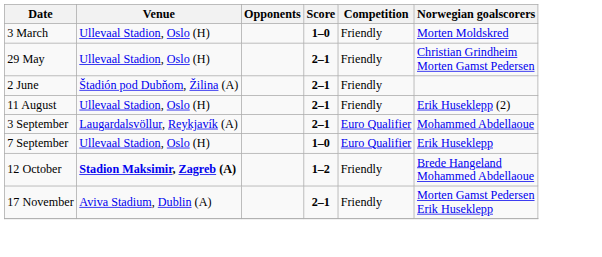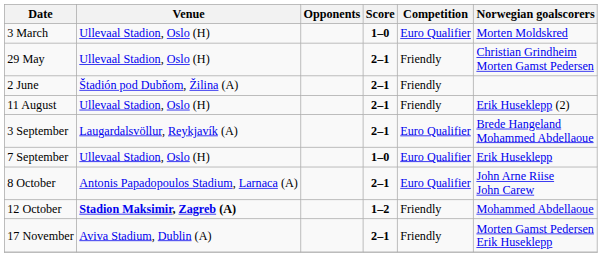 <table class="wikitable">
 <tr>
 <th>Date</th>
 <th>Venue</th>
 <th>Opponents</th>
 <th>Score</th>
 <th>Competition</th>
 <th>Norwegian goalscorers</th>
 </tr>
 <tr>
 <td>3 March</td>
 <td><a href='#'>Ullevaal Stadion</a>, <a href='#'>Oslo</a> (H)</td>
 <td></td>
 <td align=center><strong>1–0</strong><br></td>
-<td>Friendly</td>
+<td><a href='#'>Euro Qualifier</a></td>
 <td><a href='#'>Morten Moldskred</a></td>
 </tr>
 <tr>
 <td>29 May</td>
 <td><a href='#'>Ullevaal Stadion</a>, <a href='#'>Oslo</a> (H)</td>
 <td></td>
 <td align=center><strong>2–1</strong><br></td>
 <td>Friendly</td>
 <td><a href='#'>Christian Grindheim</a><br><a href='#'>Morten Gamst Pedersen</a></td>
 </tr>
 <tr>
 <td>2 June</td>
 <td><a href='#'>Štadión pod Dubňom</a>, <a href='#'>Žilina</a> (A)</td>
 <td></td>
 <td align=center><strong>2–1</strong><br></td>
 <td>Friendly</td>
 <td></td>
 </tr>
 <tr>
 <td>11 August</td>
 <td><a href='#'>Ullevaal Stadion</a>, <a href='#'>Oslo</a> (H)</td>
 <td></td>
 <td align=center><strong>2–1</strong><br></td>
 <td>Friendly</td>
 <td><a href='#'>Erik Huseklepp</a> (2)</td>
 </tr>
 <tr>
 <td>3 September</td>
 <td><a href='#'>Laugardalsvöllur</a>, <a href='#'>Reykjavík</a> (A)</td>
 <td></td>
 <td align=center><strong>2–1</strong><br></td>
 <td><a href='#'>Euro Qualifier</a></td>
-<td><a href='#'>Mohammed Abdellaoue</a></td>
+<td><a href='#'>Brede Hangeland</a><br><a href='#'>Mohammed Abdellaoue</a></td>
 </tr>
 <tr>
 <td>7 September</td>
 <td><a href='#'>Ullevaal Stadion</a>, <a href='#'>Oslo</a> (H)</td>
 <td></td>
 <td align=center><strong>1–0</strong><br></td>
 <td><a href='#'>Euro Qualifier</a></td>
 <td><a href='#'>Erik Huseklepp</a></td>
 </tr>
 <tr>
+<td>8 October</td>
+<td><a href='#'>Antonis Papadopoulos Stadium</a>, <a href='#'>Larnaca</a> (A)</td>
+<td></td>
+<td align=center><strong>2–1</strong><br></td>
+<td><a href='#'>Euro Qualifier</a></td>
+<td><a href='#'>John Arne Riise</a><br><a href='#'>John Carew</a></td>
+</tr>
+<tr>
 <td>12 October</td>
 <td><strong><a href='#'>Stadion Maksimir</a>, <a href='#'>Zagreb</a> (A)</strong></td>
 <td></td>
 <td align=center><strong>1–2</strong><br></td>
 <td>Friendly</td>
-<td><a href='#'>Brede Hangeland</a><br><a href='#'>Mohammed Abdellaoue</a></td>
+<td><a href='#'>Mohammed Abdellaoue</a></td>
 </tr>
 <tr>
 <td>17 November</td>
 <td><a href='#'>Aviva Stadium</a>, <a href='#'>Dublin</a> (A)</td>
 <td></td>
 <td align=center><strong>2–1</strong><br></td>
 <td>Friendly</td>
 <td><a href='#'>Morten Gamst Pedersen</a><br><a href='#'>Erik Huseklepp</a></td>
 </tr>
 <tr>
 </tr>
 </table>
